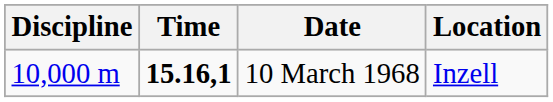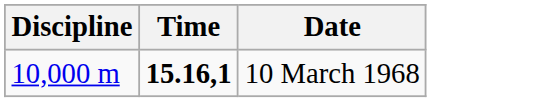 <table class='wikitable'>
 <tr>
 <th>Discipline</th>
 <th>Time</th>
 <th>Date</th>
-<th>Location</th>
 </tr>
 <tr>
 <td><a href='#'>10,000 m</a></td>
 <td><strong>15.16,1</strong></td>
 <td>10 March 1968</td>
-<td align=left><a href='#'>Inzell</a></td>
 </tr>
 </table>
